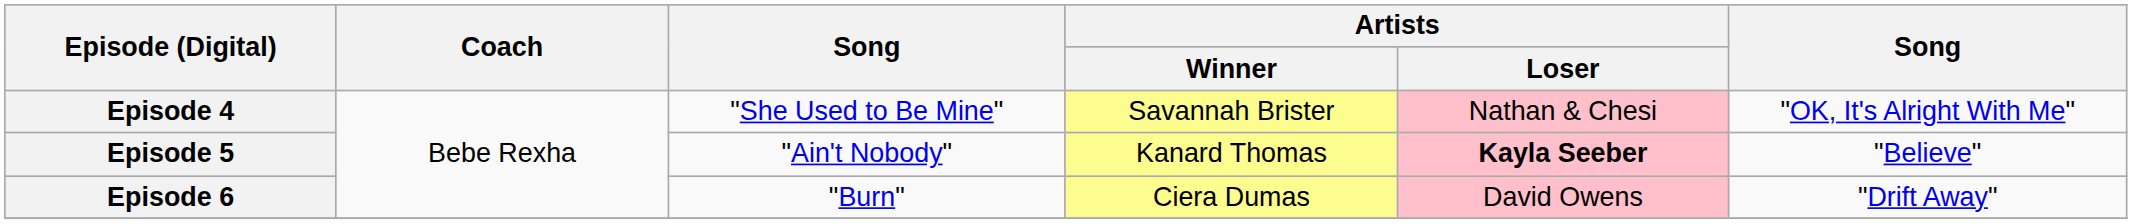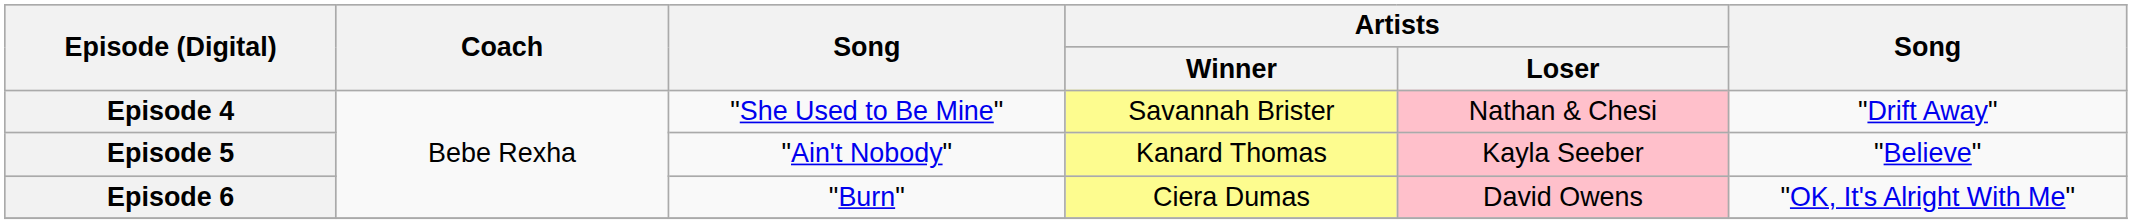 <table class="wikitable" style="text-align: center; width:100%;">
 <tr>
 <th rowspan="2" style="width:15%;">Episode (Digital)</th>
 <th rowspan="2" style="width:15%;">Coach</th>
 <th rowspan="2" style="width:18%;">Song</th>
 <th colspan="2" style="width:30%;">Artists</th>
 <th rowspan="2" style="width:18%;">Song</th>
 </tr>
 <tr>
 <th style="width:15%;">Winner</th>
 <th style="width:15%;">Loser</th>
 </tr>
 <tr>
 <th>Episode 4<br><small></small></th>
 <td rowspan="3">Bebe Rexha</td>
 <td>"<a href='#'>She Used to Be Mine</a>"</td>
 <td style="background:#fdfc8f">Savannah Brister</td>
 <td style="background:pink">Nathan & Chesi</td>
-<td>"<a href='#'>OK, It's Alright With Me</a>"</td>
+<td>"<a href='#'>Drift Away</a>"</td>
 </tr>
 <tr>
 <th>Episode 5<br><small></small></th>
 <td>"<a href='#'>Ain't Nobody</a>"</td>
 <td style="background:#fdfc8f">Kanard Thomas</td>
-<td style="background:pink"><strong>Kayla Seeber</strong></td>
+<td style="background:pink">Kayla Seeber</td>
 <td>"<a href='#'>Believe</a>"</td>
 </tr>
 <tr>
 <th>Episode 6<br><small></small></th>
 <td>"<a href='#'>Burn</a>"</td>
 <td style="background:#fdfc8f">Ciera Dumas</td>
 <td style="background:pink">David Owens</td>
-<td>"<a href='#'>Drift Away</a>"</td>
+<td>"<a href='#'>OK, It's Alright With Me</a>"</td>
 </tr>
 <tr>
 </tr>
 </table>
